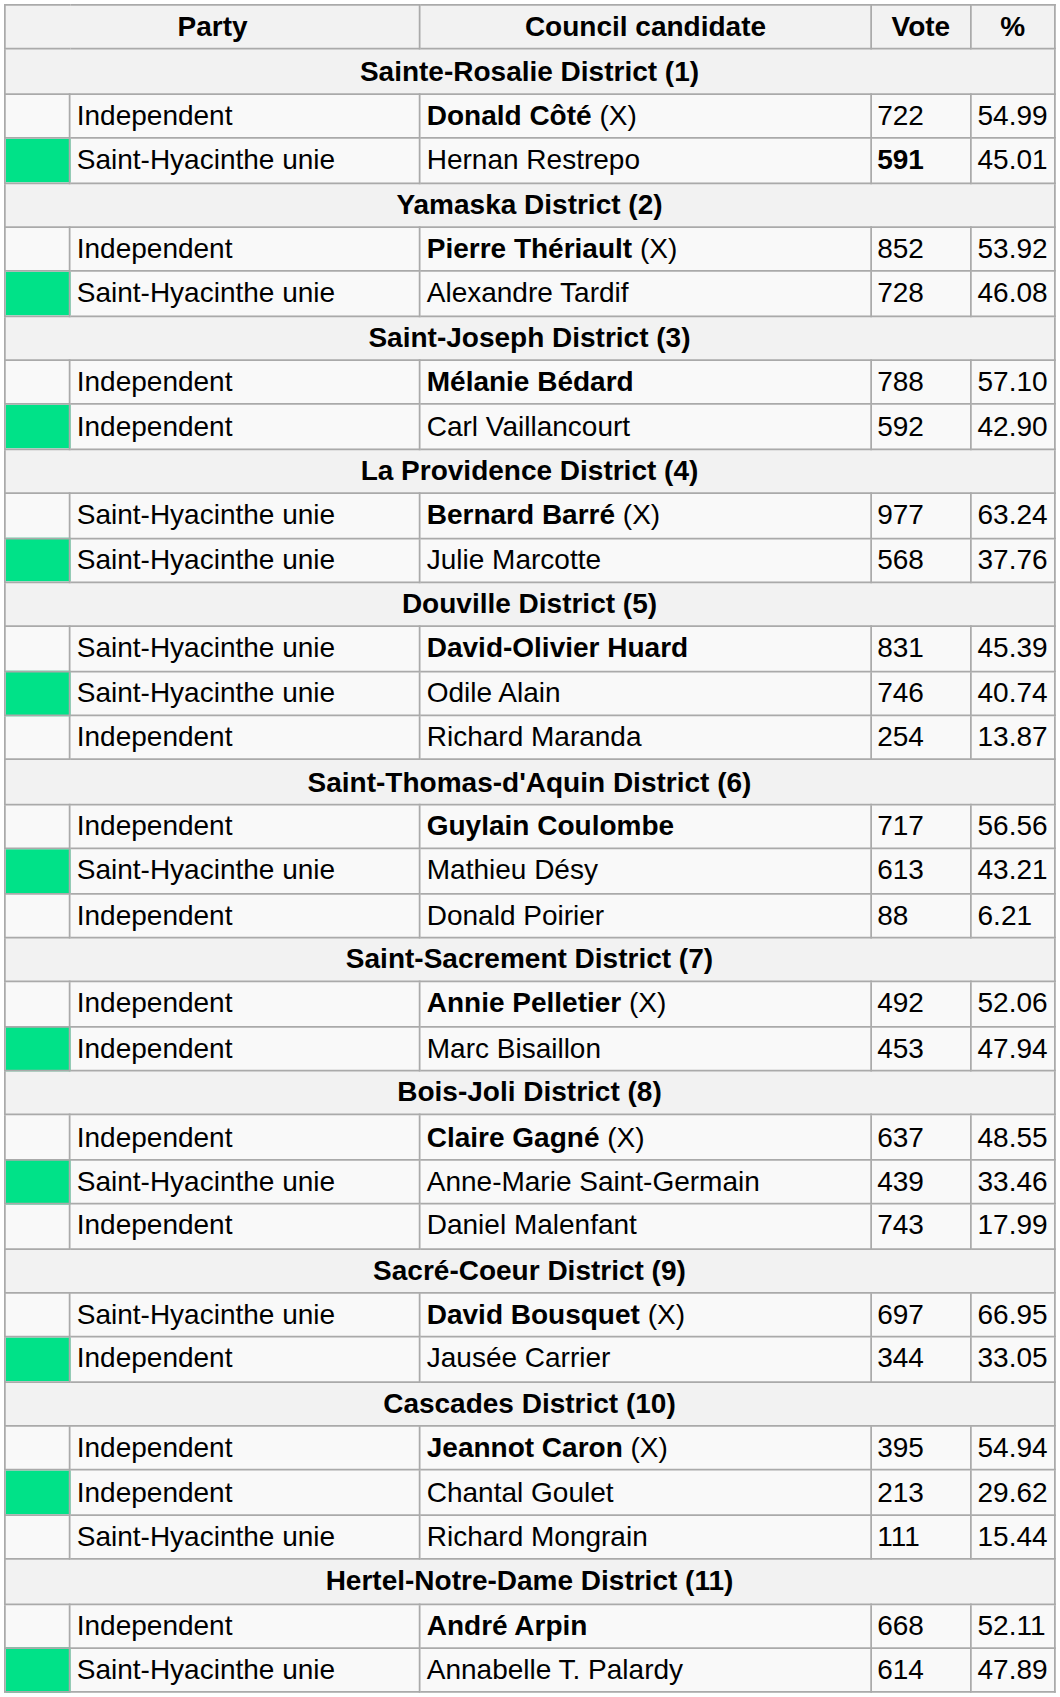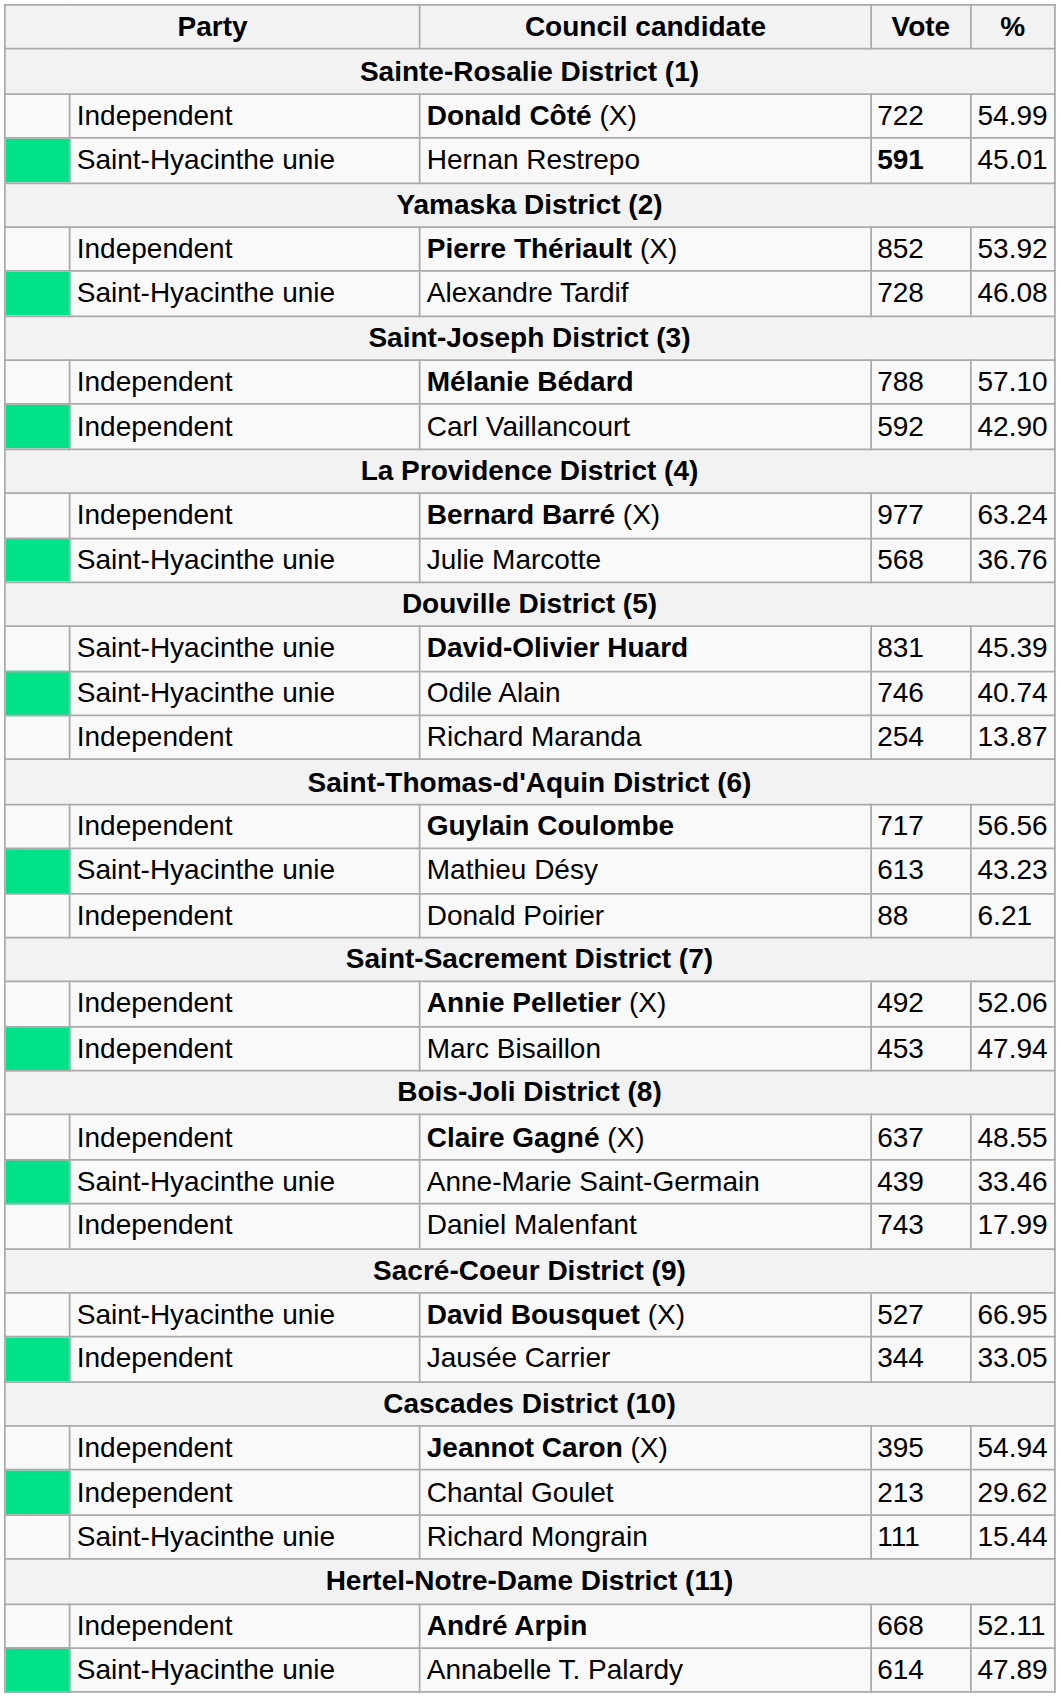 <table class="wikitable">
 <tr>
 <th bgcolor="#DDDDFF" width="230px" colspan="2">Party</th>
 <th bgcolor="#DDDDFF" width="250px">Council candidate</th>
 <th bgcolor="#DDDDFF" width="50px">Vote</th>
 <th bgcolor="#DDDDFF" width="30px">%</th>
 </tr>
 <tr>
 <th colspan="5">Sainte-Rosalie District (1)</th>
 </tr>
 <tr>
 <td> </td>
 <td>Independent</td>
 <td><strong>Donald Côté</strong> (X)</td>
 <td>722</td>
 <td>54.99</td>
 </tr>
 <tr>
 <td bgcolor=#00e288 width="30px"> </td>
 <td>Saint-Hyacinthe unie</td>
 <td>Hernan Restrepo</td>
 <td><strong>591</strong></td>
 <td>45.01</td>
 </tr>
 <tr>
 <th colspan="5">Yamaska District (2)</th>
 </tr>
 <tr>
 <td> </td>
 <td>Independent</td>
 <td><strong>Pierre Thériault</strong> (X)</td>
 <td>852</td>
 <td>53.92</td>
 </tr>
 <tr>
 <td bgcolor=#00e288 width="30px"> </td>
 <td>Saint-Hyacinthe unie</td>
 <td>Alexandre Tardif</td>
 <td>728</td>
 <td>46.08</td>
 </tr>
 <tr>
 <th colspan="5">Saint-Joseph District (3)</th>
 </tr>
 <tr>
 <td> </td>
 <td>Independent</td>
 <td><strong>Mélanie Bédard</strong></td>
 <td>788</td>
 <td>57.10</td>
 </tr>
 <tr>
 <td bgcolor=#00e288 width="30px"> </td>
 <td>Independent</td>
 <td>Carl Vaillancourt</td>
 <td>592</td>
 <td>42.90</td>
 </tr>
 <tr>
 <th colspan="5">La Providence District (4)</th>
 </tr>
 <tr>
 <td> </td>
-<td>Saint-Hyacinthe unie</td>
+<td>Independent</td>
 <td><strong>Bernard Barré</strong> (X)</td>
 <td>977</td>
 <td>63.24</td>
 </tr>
 <tr>
 <td bgcolor=#00e288 width="30px"> </td>
 <td>Saint-Hyacinthe unie</td>
 <td>Julie Marcotte</td>
 <td>568</td>
-<td>37.76</td>
+<td>36.76</td>
 </tr>
 <tr>
 <th colspan="5">Douville District (5)</th>
 </tr>
 <tr>
 <td> </td>
 <td>Saint-Hyacinthe unie</td>
 <td><strong>David-Olivier Huard</strong></td>
 <td>831</td>
 <td>45.39</td>
 </tr>
 <tr>
 <td bgcolor=#00e288 width="30px"> </td>
 <td>Saint-Hyacinthe unie</td>
 <td>Odile Alain</td>
 <td>746</td>
 <td>40.74</td>
 </tr>
 <tr>
 <td> </td>
 <td>Independent</td>
 <td>Richard Maranda</td>
 <td>254</td>
 <td>13.87</td>
 </tr>
 <tr>
 <th colspan="5">Saint-Thomas-d'Aquin District (6)</th>
 </tr>
 <tr>
 <td> </td>
 <td>Independent</td>
 <td><strong>Guylain Coulombe</strong></td>
 <td>717</td>
 <td>56.56</td>
 </tr>
 <tr>
 <td bgcolor=#00e288 width="30px"> </td>
 <td>Saint-Hyacinthe unie</td>
 <td>Mathieu Désy</td>
 <td>613</td>
-<td>43.21</td>
+<td>43.23</td>
 </tr>
 <tr>
 <td> </td>
 <td>Independent</td>
 <td>Donald Poirier</td>
 <td>88</td>
 <td>6.21</td>
 </tr>
 <tr>
 <th colspan="5">Saint-Sacrement District (7)</th>
 </tr>
 <tr>
 <td> </td>
 <td>Independent</td>
 <td><strong>Annie Pelletier</strong> (X)</td>
 <td>492</td>
 <td>52.06</td>
 </tr>
 <tr>
 <td bgcolor=#00e288 width="30px"> </td>
 <td>Independent</td>
 <td>Marc Bisaillon</td>
 <td>453</td>
 <td>47.94</td>
 </tr>
 <tr>
 <th colspan="5">Bois-Joli District (8)</th>
 </tr>
 <tr>
 <td> </td>
 <td>Independent</td>
 <td><strong>Claire Gagné</strong> (X)</td>
 <td>637</td>
 <td>48.55</td>
 </tr>
 <tr>
 <td bgcolor=#00e288 width="30px"> </td>
 <td>Saint-Hyacinthe unie</td>
 <td>Anne-Marie Saint-Germain</td>
 <td>439</td>
 <td>33.46</td>
 </tr>
 <tr>
 <td> </td>
 <td>Independent</td>
 <td>Daniel Malenfant</td>
 <td>743</td>
 <td>17.99</td>
 </tr>
 <tr>
 <th colspan="5">Sacré-Coeur District (9)</th>
 </tr>
 <tr>
 <td> </td>
 <td>Saint-Hyacinthe unie</td>
 <td><strong>David Bousquet</strong> (X)</td>
-<td>697</td>
+<td>527</td>
 <td>66.95</td>
 </tr>
 <tr>
 <td bgcolor=#00e288 width="30px"> </td>
 <td>Independent</td>
 <td>Jausée Carrier</td>
 <td>344</td>
 <td>33.05</td>
 </tr>
 <tr>
 <th colspan="5">Cascades District (10)</th>
 </tr>
 <tr>
 <td> </td>
 <td>Independent</td>
 <td><strong>Jeannot Caron</strong> (X)</td>
 <td>395</td>
 <td>54.94</td>
 </tr>
 <tr>
 <td bgcolor=#00e288 width="30px"> </td>
 <td>Independent</td>
 <td>Chantal Goulet</td>
 <td>213</td>
 <td>29.62</td>
 </tr>
 <tr>
 <td> </td>
 <td>Saint-Hyacinthe unie</td>
 <td>Richard Mongrain</td>
 <td>111</td>
 <td>15.44</td>
 </tr>
 <tr>
 <th colspan="5">Hertel-Notre-Dame District (11)</th>
 </tr>
 <tr>
 <td> </td>
 <td>Independent</td>
 <td><strong>André Arpin</strong></td>
 <td>668</td>
 <td>52.11</td>
 </tr>
 <tr>
 <td bgcolor=#00e288 width="30px"> </td>
 <td>Saint-Hyacinthe unie</td>
 <td>Annabelle T. Palardy</td>
 <td>614</td>
 <td>47.89</td>
 </tr>
 </table>
